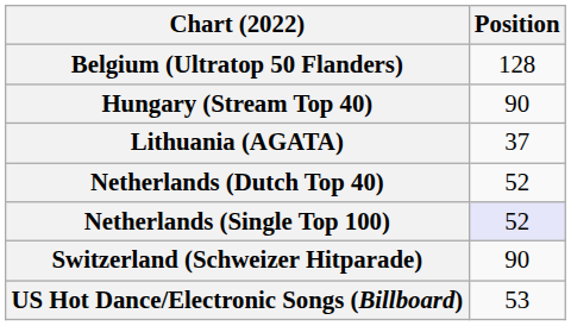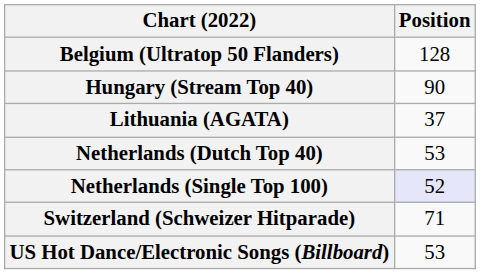 <table class="wikitable sortable plainrowheaders" style="text-align:center">
 <tr>
 <th scope="col">Chart (2022)</th>
 <th scope="col">Position</th>
 </tr>
 <tr>
 <th scope="row">Belgium (Ultratop 50 Flanders)</th>
 <td>128</td>
 </tr>
 <tr>
 <th scope="row">Hungary (Stream Top 40)</th>
 <td>90</td>
 </tr>
 <tr>
 <th scope="row">Lithuania (AGATA)</th>
 <td>37</td>
 </tr>
 <tr>
 <th scope="row">Netherlands (Dutch Top 40)</th>
-<td>52</td>
+<td>53</td>
 </tr>
 <tr>
 <th scope="row">Netherlands (Single Top 100)</th>
 <td style="background: lavender;">52</td>
 </tr>
 <tr>
 <th scope="row">Switzerland (Schweizer Hitparade)</th>
-<td>90</td>
+<td>71</td>
 </tr>
 <tr>
 <th scope="row">US Hot Dance/Electronic Songs (<em>Billboard</em>)</th>
 <td>53</td>
 </tr>
 </table>
